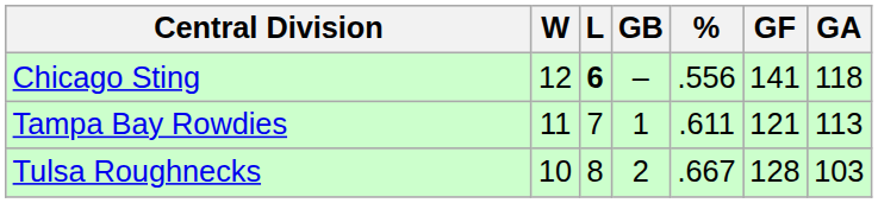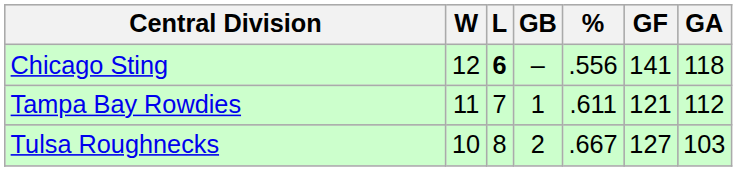 <table class="wikitable" style="text-align:center">
 <tr>
 <th style="width:17em">Central Division</th>
 <th>W</th>
 <th>L</th>
 <th>GB</th>
 <th>%</th>
 <th>GF</th>
 <th>GA</th>
 </tr>
 <tr bgcolor=#ccffcc align=center>
 <td align=left><a href='#'>Chicago Sting</a></td>
 <td>12</td>
 <td><strong>6</strong></td>
 <td>–</td>
 <td>.556</td>
 <td>141</td>
 <td>118</td>
 </tr>
 <tr bgcolor=#ccffcc>
 <td align=left><a href='#'>Tampa Bay Rowdies</a></td>
 <td>11</td>
 <td>7</td>
 <td>1</td>
 <td>.611</td>
 <td>121</td>
-<td>113</td>
+<td>112</td>
 </tr>
 <tr bgcolor=#ccffcc>
 <td align=left><a href='#'>Tulsa Roughnecks</a></td>
 <td>10</td>
 <td>8</td>
 <td>2</td>
 <td>.667</td>
-<td>128</td>
+<td>127</td>
 <td>103</td>
 </tr>
 </table>
